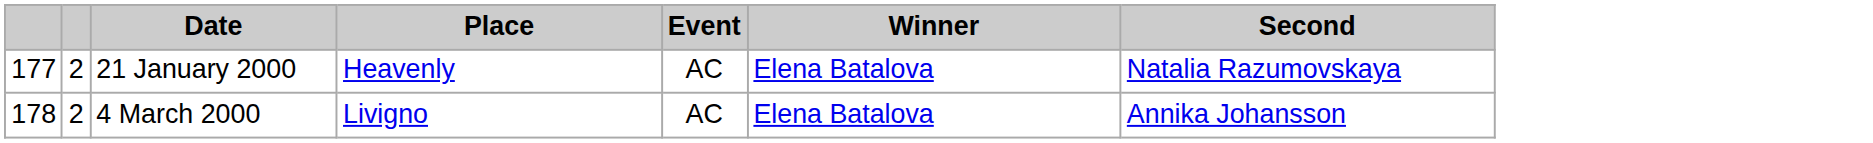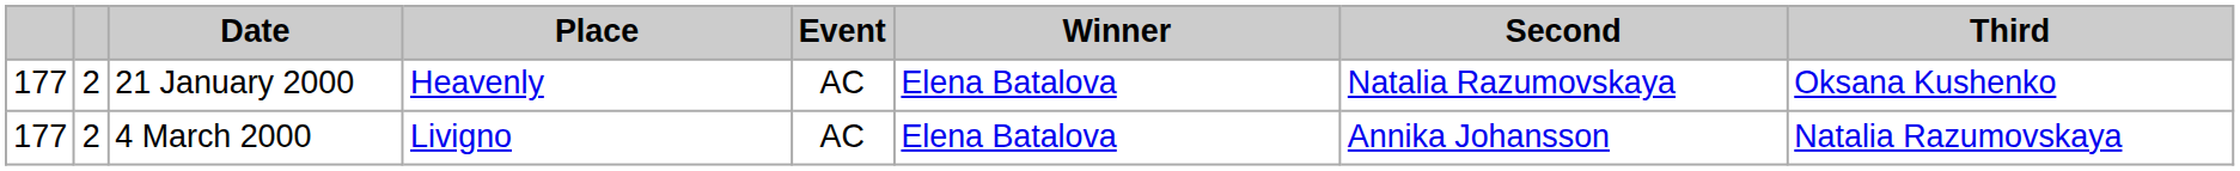 <table class="wikitable plainrowheaders" style="background:#fff; font-size:86%; line-height:16px; border:grey solid 1px; border-collapse:collapse;">
 <tr style="background:#ccc; text-align:center;">
 <th scope="col" style="background:#ccc; width=20 px;"></th>
 <th scope="col" style="background:#ccc; width=30 px;"></th>
 <th scope="col" style="background:#ccc; width:120px;">Date</th>
 <th scope="col" style="background:#ccc; width:160px;">Place</th>
 <th scope="col" style="background:#ccc; width:15px;">Event</th>
 <th scope="col" style="background:#ccc; width:185px;">Winner</th>
 <th scope="col" style="background:#ccc; width:185px;">Second</th>
+<th scope="col" style="background:#ccc; width:185px;">Third</th>
 </tr>
 <tr>
 <td align=center>177</td>
 <td align=center>2</td>
 <td>21 January 2000</td>
 <td> <a href='#'>Heavenly</a></td>
 <td align=center>AC</td>
 <td> <a href='#'>Elena Batalova</a></td>
 <td> <a href='#'>Natalia Razumovskaya</a></td>
+<td> <a href='#'>Oksana Kushenko</a></td>
 </tr>
 <tr>
-<td align=center>178</td>
+<td align=center>177</td>
 <td align=center>2</td>
 <td>4 March 2000</td>
 <td> <a href='#'>Livigno</a></td>
 <td align=center>AC</td>
 <td> <a href='#'>Elena Batalova</a></td>
 <td> <a href='#'>Annika Johansson</a></td>
+<td> <a href='#'>Natalia Razumovskaya</a></td>
 </tr>
 </table>
